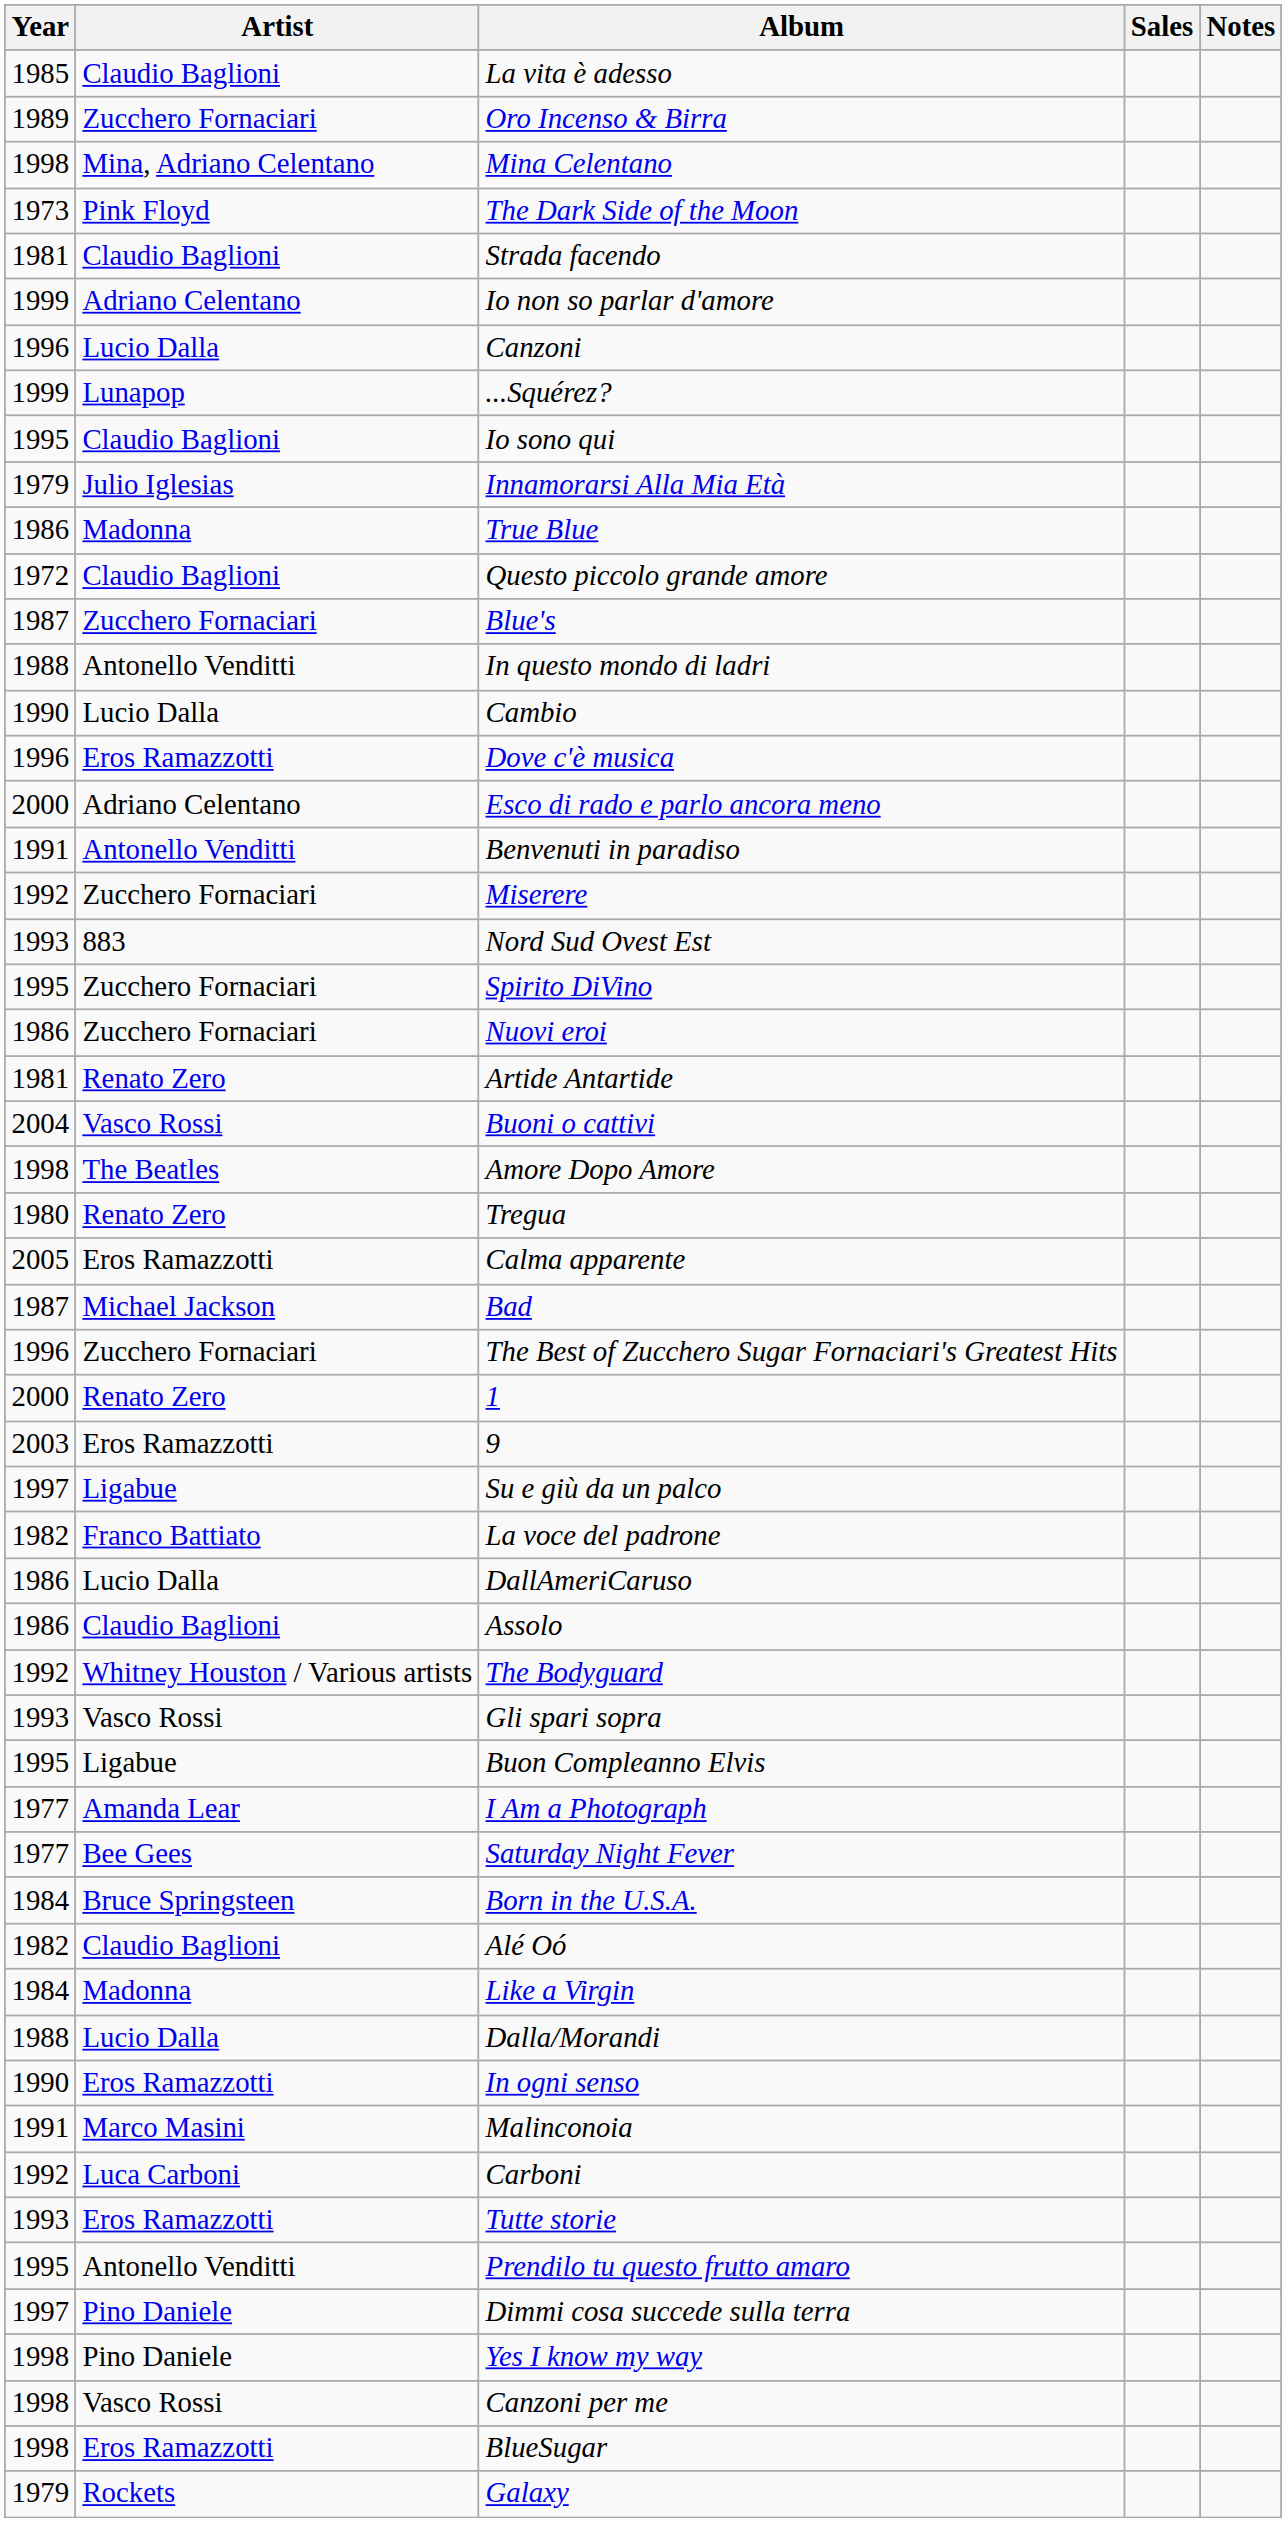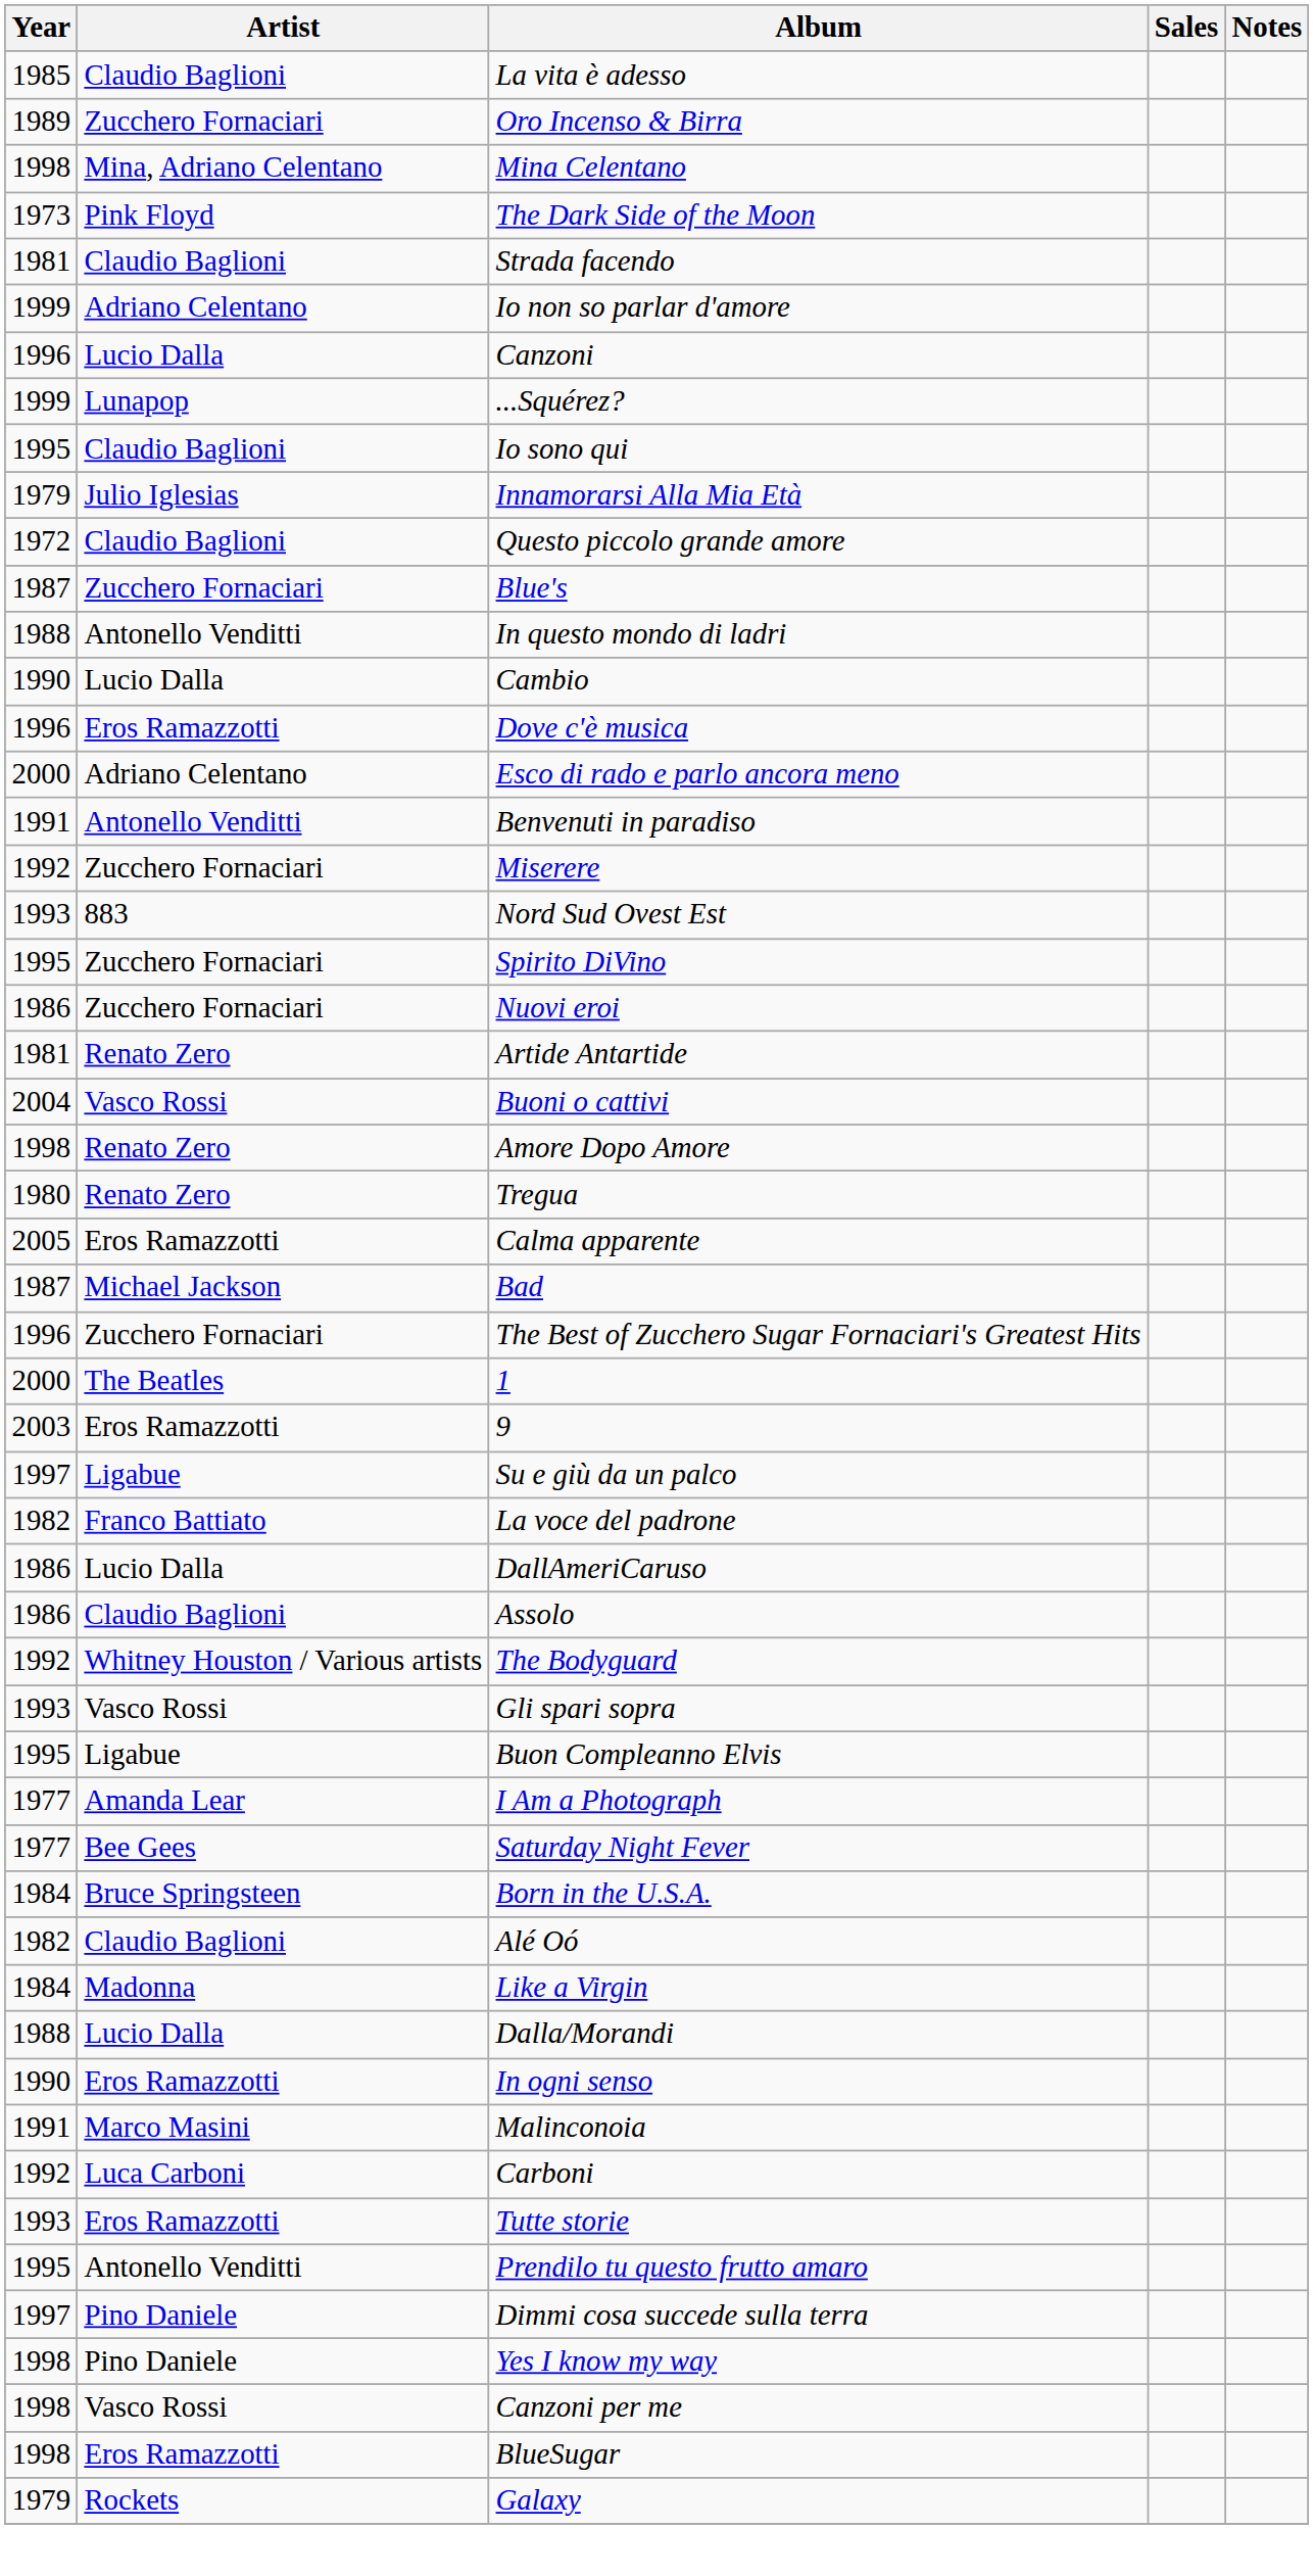 <table class="wikitable sortable">
 <tr>
 <th>Year</th>
 <th>Artist</th>
 <th>Album</th>
 <th>Sales</th>
 <th>Notes</th>
 </tr>
 <tr>
 <td>1985</td>
 <td><a href='#'>Claudio Baglioni</a></td>
 <td><em>La vita è adesso</em></td>
 <td></td>
 <td></td>
 </tr>
 <tr>
 <td>1989</td>
 <td><a href='#'>Zucchero Fornaciari</a></td>
 <td><em><a href='#'>Oro Incenso & Birra</a></em></td>
 <td></td>
 <td></td>
 </tr>
 <tr>
 <td>1998</td>
 <td><a href='#'>Mina</a>, <a href='#'>Adriano Celentano</a></td>
 <td><em><a href='#'>Mina Celentano</a></em></td>
 <td></td>
 <td></td>
 </tr>
 <tr>
 <td>1973</td>
 <td><a href='#'>Pink Floyd</a></td>
 <td><em><a href='#'>The Dark Side of the Moon</a></em></td>
 <td></td>
 <td></td>
 </tr>
 <tr>
 <td>1981</td>
 <td><a href='#'>Claudio Baglioni</a></td>
 <td><em>Strada facendo</em></td>
 <td></td>
 <td></td>
 </tr>
 <tr>
 <td>1999</td>
 <td><a href='#'>Adriano Celentano</a></td>
 <td><em>Io non so parlar d'amore</em></td>
 <td></td>
 <td></td>
 </tr>
 <tr>
 <td>1996</td>
 <td><a href='#'>Lucio Dalla</a></td>
 <td><em>Canzoni</em></td>
 <td></td>
 <td></td>
 </tr>
 <tr>
 <td>1999</td>
 <td><a href='#'>Lunapop</a></td>
 <td><em>...Squérez?</em></td>
 <td></td>
 <td></td>
 </tr>
 <tr>
 <td>1995</td>
 <td><a href='#'>Claudio Baglioni</a></td>
 <td><em>Io sono qui</em></td>
 <td></td>
 <td></td>
 </tr>
 <tr>
 <td>1979</td>
 <td><a href='#'>Julio Iglesias</a></td>
 <td><em><a href='#'>Innamorarsi Alla Mia Età</a></em></td>
-<td></td>
-<td></td>
-</tr>
-<tr>
-<td>1986</td>
-<td><a href='#'>Madonna</a></td>
-<td><em><a href='#'>True Blue</a></em></td>
 <td></td>
 <td></td>
 </tr>
 <tr>
 <td>1972</td>
 <td><a href='#'>Claudio Baglioni</a></td>
 <td><em>Questo piccolo grande amore</em></td>
 <td></td>
 <td></td>
 </tr>
 <tr>
 <td>1987</td>
 <td><a href='#'>Zucchero Fornaciari</a></td>
 <td><em><a href='#'>Blue's</a></em></td>
 <td></td>
 <td></td>
 </tr>
 <tr>
 <td>1988</td>
 <td>Antonello Venditti</td>
 <td><em>In questo mondo di ladri</em></td>
 <td></td>
 <td></td>
 </tr>
 <tr>
 <td>1990</td>
 <td>Lucio Dalla</td>
 <td><em>Cambio</em></td>
 <td></td>
 <td></td>
 </tr>
 <tr>
 <td>1996</td>
 <td><a href='#'>Eros Ramazzotti</a></td>
 <td><em><a href='#'>Dove c'è musica</a></em></td>
 <td></td>
 <td></td>
 </tr>
 <tr>
 <td>2000</td>
 <td>Adriano Celentano</td>
 <td><em><a href='#'>Esco di rado e parlo ancora meno</a></em></td>
 <td></td>
 <td></td>
 </tr>
 <tr>
 <td>1991</td>
 <td><a href='#'>Antonello Venditti</a></td>
 <td><em>Benvenuti in paradiso</em></td>
 <td></td>
 <td></td>
 </tr>
 <tr>
 <td>1992</td>
 <td>Zucchero Fornaciari</td>
 <td><em><a href='#'>Miserere</a></em></td>
 <td></td>
 <td></td>
 </tr>
 <tr>
 <td>1993</td>
 <td>883</td>
 <td><em>Nord Sud Ovest Est</em></td>
 <td></td>
 <td></td>
 </tr>
 <tr>
 <td>1995</td>
 <td>Zucchero Fornaciari</td>
 <td><em><a href='#'>Spirito DiVino</a></em></td>
 <td></td>
 <td></td>
 </tr>
 <tr>
 <td>1986</td>
 <td>Zucchero Fornaciari</td>
 <td><em><a href='#'>Nuovi eroi</a></em></td>
 <td></td>
 <td></td>
 </tr>
 <tr>
 <td>1981</td>
 <td><a href='#'>Renato Zero</a></td>
 <td><em>Artide Antartide</em></td>
 <td></td>
 <td></td>
 </tr>
 <tr>
 <td>2004</td>
 <td><a href='#'>Vasco Rossi</a></td>
 <td><em><a href='#'>Buoni o cattivi</a></em></td>
 <td></td>
 <td></td>
 </tr>
 <tr>
 <td>1998</td>
-<td><a href='#'>The Beatles</a></td>
+<td><a href='#'>Renato Zero</a></td>
 <td><em>Amore Dopo Amore</em></td>
 <td></td>
 <td></td>
 </tr>
 <tr>
 <td>1980</td>
 <td><a href='#'>Renato Zero</a></td>
 <td><em>Tregua</em></td>
 <td></td>
 <td></td>
 </tr>
 <tr>
 <td>2005</td>
 <td>Eros Ramazzotti</td>
 <td><em>Calma apparente</em></td>
 <td></td>
 <td></td>
 </tr>
 <tr>
 <td>1987</td>
 <td><a href='#'>Michael Jackson</a></td>
 <td><em><a href='#'>Bad</a></em></td>
 <td></td>
 <td></td>
 </tr>
 <tr>
 <td>1996</td>
 <td>Zucchero Fornaciari</td>
 <td><em>The Best of Zucchero Sugar Fornaciari's Greatest Hits</em></td>
 <td></td>
 <td></td>
 </tr>
 <tr>
 <td>2000</td>
-<td><a href='#'>Renato Zero</a></td>
+<td><a href='#'>The Beatles</a></td>
 <td><em><a href='#'>1</a></em></td>
 <td></td>
 <td></td>
 </tr>
 <tr>
 <td>2003</td>
 <td>Eros Ramazzotti</td>
 <td><em>9</em></td>
 <td></td>
 <td></td>
 </tr>
 <tr>
 <td>1997</td>
 <td><a href='#'>Ligabue</a></td>
 <td><em>Su e giù da un palco</em></td>
 <td></td>
 <td></td>
 </tr>
 <tr>
 <td>1982</td>
 <td><a href='#'>Franco Battiato</a></td>
 <td><em>La voce del padrone</em></td>
 <td></td>
 <td></td>
 </tr>
 <tr>
 <td>1986</td>
 <td>Lucio Dalla</td>
 <td><em>DallAmeriCaruso</em></td>
 <td></td>
 <td></td>
 </tr>
 <tr>
 <td>1986</td>
 <td><a href='#'>Claudio Baglioni</a></td>
 <td><em>Assolo</em></td>
 <td></td>
 <td></td>
 </tr>
 <tr>
 <td>1992</td>
 <td><a href='#'>Whitney Houston</a> / Various artists</td>
 <td><em><a href='#'>The Bodyguard</a></em></td>
 <td></td>
 <td></td>
 </tr>
 <tr>
 <td>1993</td>
 <td>Vasco Rossi</td>
 <td><em>Gli spari sopra</em></td>
 <td></td>
 <td></td>
 </tr>
 <tr>
 <td>1995</td>
 <td>Ligabue</td>
 <td><em>Buon Compleanno Elvis</em></td>
 <td></td>
 <td></td>
 </tr>
 <tr>
 <td>1977</td>
 <td><a href='#'>Amanda Lear</a></td>
 <td><em><a href='#'>I Am a Photograph</a></em></td>
 <td></td>
 <td></td>
 </tr>
 <tr>
 <td>1977</td>
 <td><a href='#'>Bee Gees</a></td>
 <td><em><a href='#'>Saturday Night Fever</a></em></td>
 <td></td>
 <td></td>
 </tr>
 <tr>
 <td>1984</td>
 <td><a href='#'>Bruce Springsteen</a></td>
 <td><em><a href='#'>Born in the U.S.A.</a></em></td>
 <td></td>
 <td></td>
 </tr>
 <tr>
 <td>1982</td>
 <td><a href='#'>Claudio Baglioni</a></td>
 <td><em>Alé Oó</em></td>
 <td></td>
 <td></td>
 </tr>
 <tr>
 <td>1984</td>
 <td><a href='#'>Madonna</a></td>
 <td><em><a href='#'>Like a Virgin</a></em></td>
 <td></td>
 <td></td>
 </tr>
 <tr>
 <td>1988</td>
 <td><a href='#'>Lucio Dalla</a></td>
 <td><em>Dalla/Morandi</em></td>
 <td></td>
 <td></td>
 </tr>
 <tr>
 <td>1990</td>
 <td><a href='#'>Eros Ramazzotti</a></td>
 <td><em><a href='#'>In ogni senso</a></em></td>
 <td></td>
 <td></td>
 </tr>
 <tr>
 <td>1991</td>
 <td><a href='#'>Marco Masini</a></td>
 <td><em>Malinconoia</em></td>
 <td></td>
 <td></td>
 </tr>
 <tr>
 <td>1992</td>
 <td><a href='#'>Luca Carboni</a></td>
 <td><em>Carboni</em></td>
 <td></td>
 <td></td>
 </tr>
 <tr>
 <td>1993</td>
 <td><a href='#'>Eros Ramazzotti</a></td>
 <td><em><a href='#'>Tutte storie</a></em></td>
 <td></td>
 <td></td>
 </tr>
 <tr>
 <td>1995</td>
 <td>Antonello Venditti</td>
 <td><em><a href='#'>Prendilo tu questo frutto amaro</a></em></td>
 <td></td>
 <td></td>
 </tr>
 <tr>
 <td>1997</td>
 <td><a href='#'>Pino Daniele</a></td>
 <td><em>Dimmi cosa succede sulla terra</em></td>
 <td></td>
 <td></td>
 </tr>
 <tr>
 <td>1998</td>
 <td>Pino Daniele</td>
 <td><em><a href='#'>Yes I know my way</a></em></td>
 <td></td>
 <td></td>
 </tr>
 <tr>
 <td>1998</td>
 <td>Vasco Rossi</td>
 <td><em>Canzoni per me</em></td>
 <td></td>
 <td></td>
 </tr>
 <tr>
 <td>1998</td>
 <td><a href='#'>Eros Ramazzotti</a></td>
 <td><em>BlueSugar</em></td>
 <td></td>
 <td></td>
 </tr>
 <tr>
 <td>1979</td>
 <td><a href='#'>Rockets</a></td>
 <td><em><a href='#'>Galaxy</a></em></td>
 <td></td>
 <td></td>
 </tr>
 <tr>
 </tr>
 </table>
